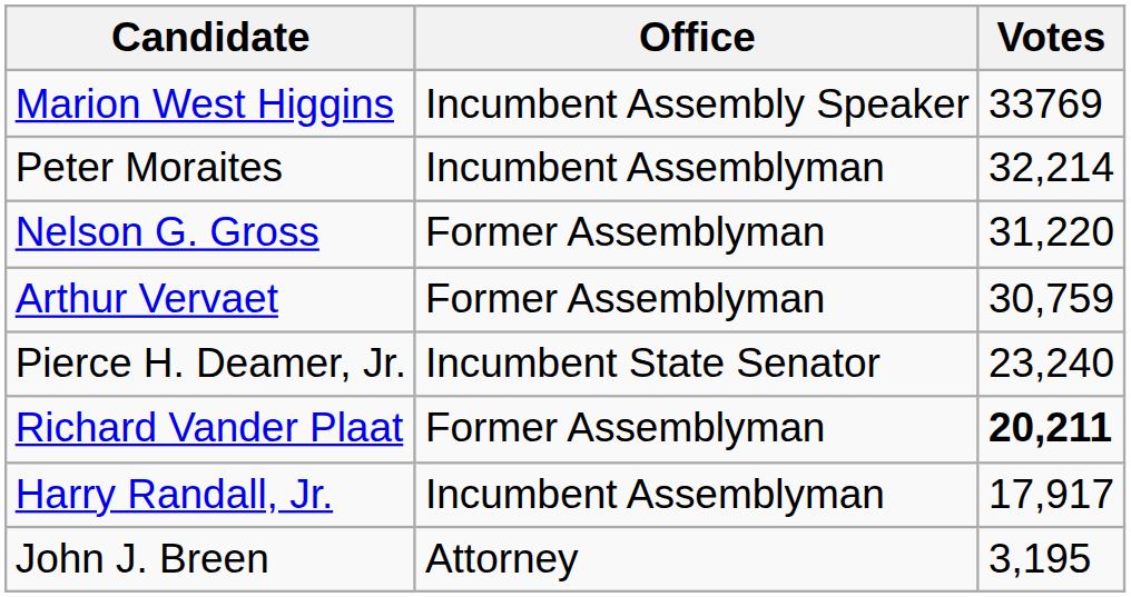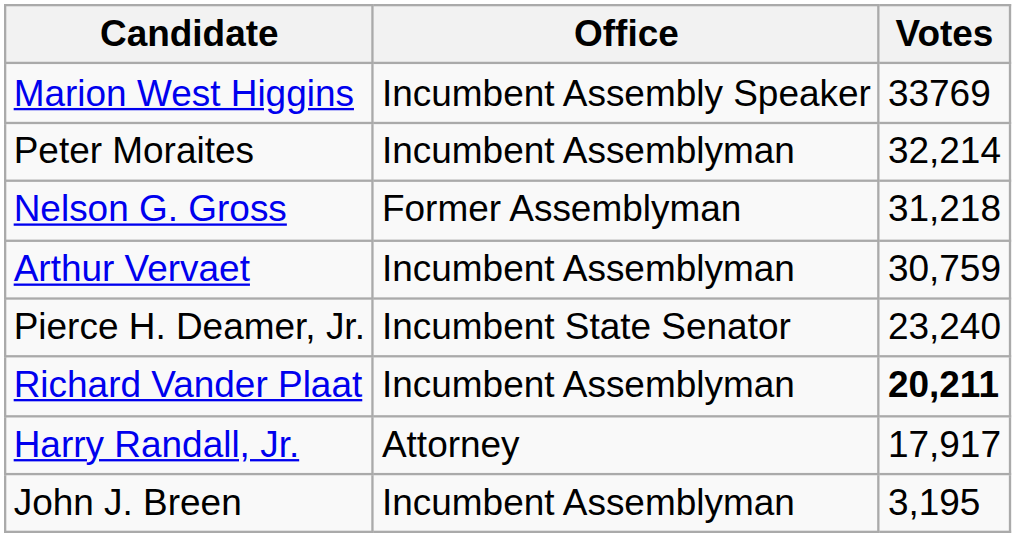 <table class="wikitable">
 <tr>
 <th>Candidate</th>
 <th>Office</th>
 <th>Votes</th>
 </tr>
 <tr>
 <td><a href='#'>Marion West Higgins</a></td>
 <td>Incumbent Assembly Speaker</td>
 <td>33769</td>
 </tr>
 <tr>
 <td>Peter Moraites</td>
 <td>Incumbent Assemblyman</td>
 <td>32,214</td>
 </tr>
 <tr>
 <td><a href='#'>Nelson G. Gross</a></td>
 <td>Former Assemblyman</td>
-<td>31,220</td>
+<td>31,218</td>
 </tr>
 <tr>
 <td><a href='#'>Arthur Vervaet</a></td>
-<td>Former Assemblyman</td>
+<td>Incumbent Assemblyman</td>
 <td>30,759</td>
 </tr>
 <tr>
 <td>Pierce H. Deamer, Jr.</td>
 <td>Incumbent State Senator</td>
 <td>23,240</td>
 </tr>
 <tr>
 <td><a href='#'>Richard Vander Plaat</a></td>
-<td>Former Assemblyman</td>
+<td>Incumbent Assemblyman</td>
 <td><strong>20,211</strong></td>
 </tr>
 <tr>
 <td><a href='#'>Harry Randall, Jr.</a></td>
-<td>Incumbent Assemblyman</td>
+<td>Attorney</td>
 <td>17,917</td>
 </tr>
 <tr>
 <td>John J. Breen</td>
-<td>Attorney</td>
+<td>Incumbent Assemblyman</td>
 <td>3,195</td>
 </tr>
 </table>
